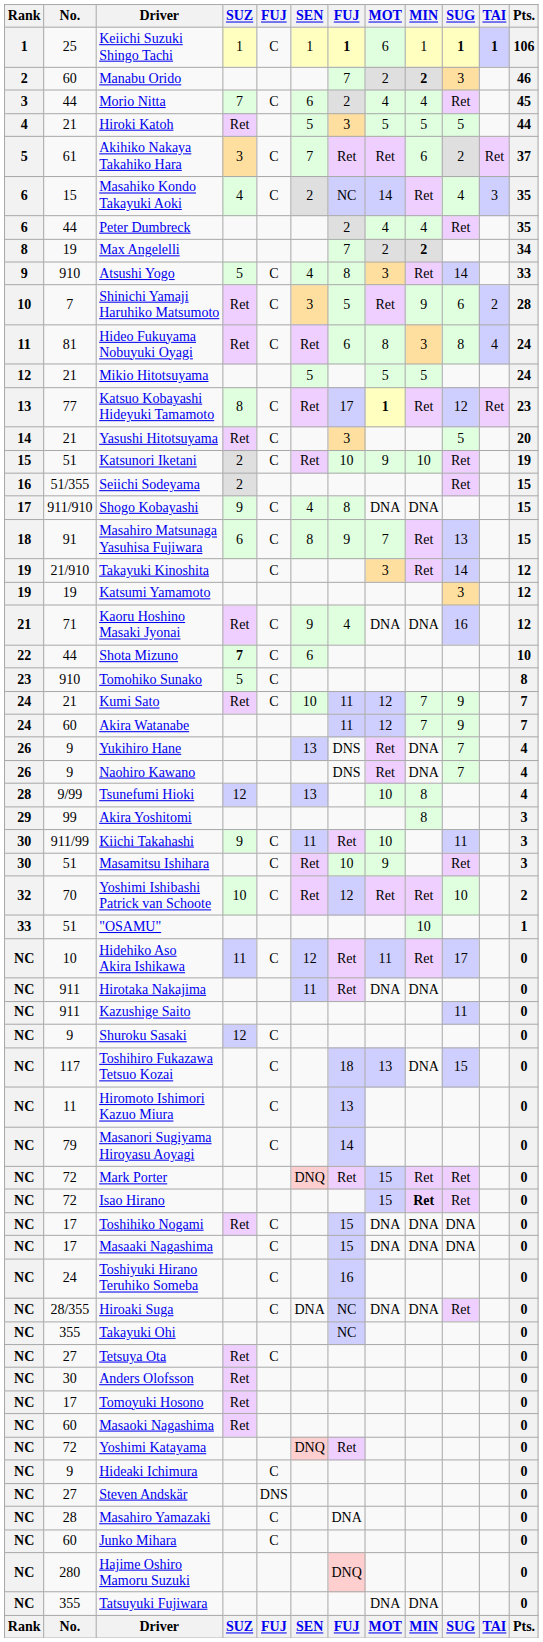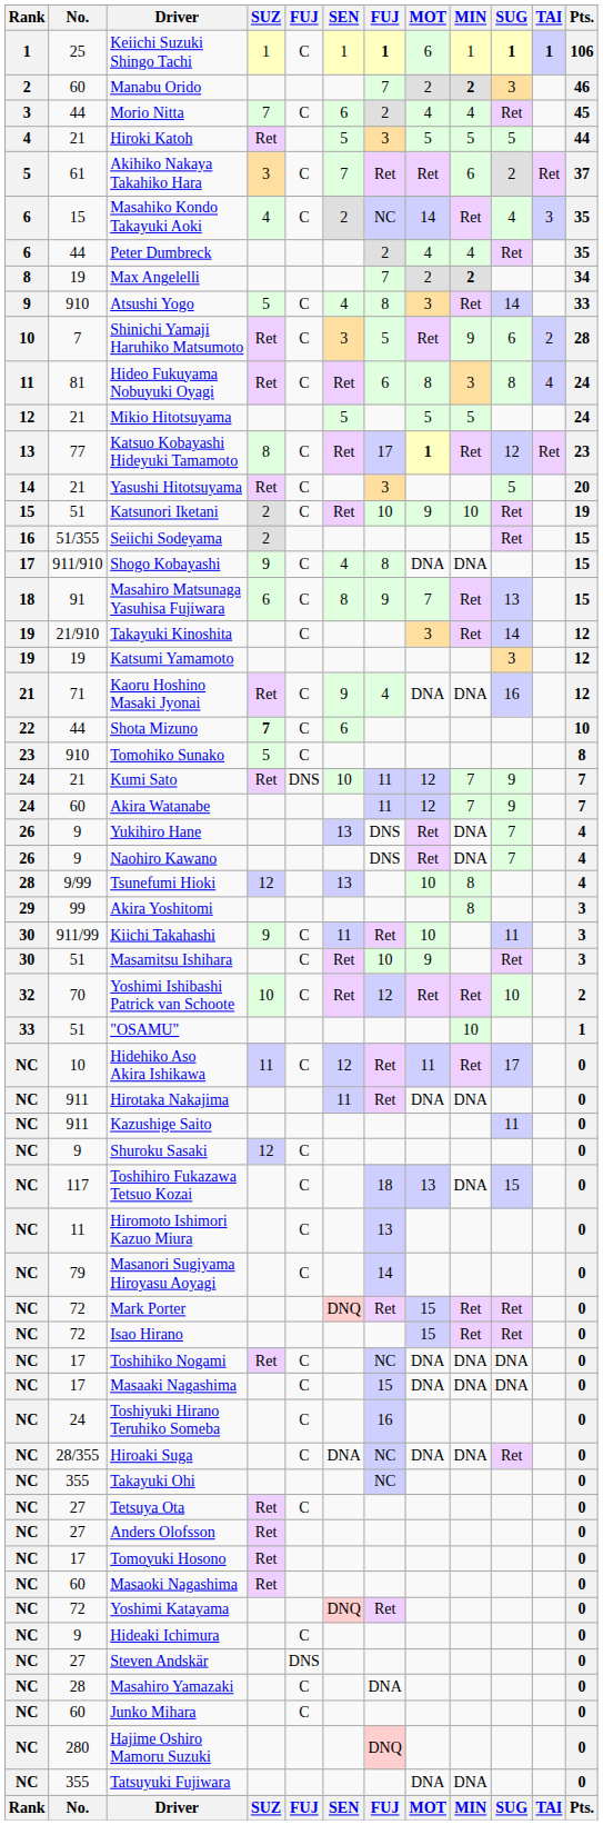 <table class="wikitable" style="font-size:85%; text-align:center">
 <tr style="background:#f9f9f9" valign="top">
 <th valign="middle">Rank</th>
 <th valign="middle">No.</th>
 <th valign="middle" class="unsortable">Driver</th>
 <th data-sort-type="number"><a href='#'>SUZ</a><br></th>
 <th data-sort-type="number"><a href='#'>FUJ</a><br></th>
 <th data-sort-type="number"><a href='#'>SEN</a><br></th>
 <th data-sort-type="number"><a href='#'>FUJ</a><br></th>
 <th data-sort-type="number"><a href='#'>MOT</a><br></th>
 <th data-sort-type="number"><a href='#'>MIN</a><br></th>
 <th data-sort-type="number"><a href='#'>SUG</a><br></th>
 <th><a href='#'>TAI</a><br></th>
 <th data-sort-type="number">Pts.</th>
 </tr>
 <tr>
 <th>1</th>
 <td>25</td>
 <td align="left"> <a href='#'>Keiichi Suzuki</a><br> <a href='#'>Shingo Tachi</a></td>
 <td bgcolor="#FFFFBF">1</td>
 <td>C</td>
 <td bgcolor="#FFFFBF">1</td>
 <td bgcolor="#FFFFBF"><strong>1</strong></td>
 <td bgcolor="#DFFFDF">6</td>
 <td bgcolor="#FFFFBF">1</td>
 <td bgcolor="#FFFFBF"><strong>1</strong></td>
 <td bgcolor="#CFCFFF"><strong>1</strong></td>
 <th>106</th>
 </tr>
 <tr>
 <th>2</th>
 <td>60</td>
 <td align="left"> <a href='#'>Manabu Orido</a></td>
 <td></td>
 <td></td>
 <td></td>
 <td bgcolor="#DFFFDF">7</td>
 <td bgcolor="#DFDFDF">2</td>
 <td bgcolor="#DFDFDF"><strong>2</strong></td>
 <td bgcolor="#FFDF9F">3</td>
 <td></td>
 <th>46</th>
 </tr>
 <tr>
 <th>3</th>
 <td>44</td>
 <td align="left"> <a href='#'>Morio Nitta</a></td>
 <td bgcolor="#DFFFDF">7</td>
 <td>C</td>
 <td bgcolor="#DFFFDF">6</td>
 <td bgcolor="#DFDFDF">2</td>
 <td bgcolor="#DFFFDF">4</td>
 <td bgcolor="#DFFFDF">4</td>
 <td bgcolor="#EFCFFF">Ret</td>
 <td></td>
 <th>45</th>
 </tr>
 <tr>
 <th>4</th>
 <td>21</td>
 <td align="left"> <a href='#'>Hiroki Katoh</a></td>
 <td bgcolor="#EFCFFF">Ret</td>
 <td></td>
 <td bgcolor="#DFFFDF">5</td>
 <td bgcolor="#FFDF9F">3</td>
 <td bgcolor="#DFFFDF">5</td>
 <td bgcolor="#DFFFDF">5</td>
 <td bgcolor="#DFFFDF">5</td>
 <td></td>
 <th>44</th>
 </tr>
 <tr>
 <th>5</th>
 <td>61</td>
 <td align="left"> <a href='#'>Akihiko Nakaya</a><br> <a href='#'>Takahiko Hara</a></td>
 <td bgcolor="#FFDF9F">3</td>
 <td>C</td>
 <td bgcolor="#DFFFDF">7</td>
 <td bgcolor="#EFCFFF">Ret</td>
 <td bgcolor="#EFCFFF">Ret</td>
 <td bgcolor="#DFFFDF">6</td>
 <td bgcolor="#DFDFDF">2</td>
 <td bgcolor="#EFCFFF">Ret</td>
 <th>37</th>
 </tr>
 <tr>
 <th>6</th>
 <td>15</td>
 <td align="left"> <a href='#'>Masahiko Kondo</a><br> <a href='#'>Takayuki Aoki</a></td>
 <td bgcolor="#DFFFDF">4</td>
 <td>C</td>
 <td bgcolor="#DFDFDF">2</td>
 <td bgcolor="#CFCFFF">NC</td>
 <td bgcolor="#CFCFFF">14</td>
 <td bgcolor="#EFCFFF">Ret</td>
 <td bgcolor="#DFFFDF">4</td>
 <td bgcolor="#CFCFFF">3</td>
 <th>35</th>
 </tr>
 <tr>
 <th>6</th>
 <td>44</td>
 <td align="left"> <a href='#'>Peter Dumbreck</a></td>
 <td></td>
 <td></td>
 <td></td>
 <td bgcolor="#DFDFDF">2</td>
 <td bgcolor="#DFFFDF">4</td>
 <td bgcolor="#DFFFDF">4</td>
 <td bgcolor="#EFCFFF">Ret</td>
 <td></td>
 <th>35</th>
 </tr>
 <tr>
 <th>8</th>
 <td>19</td>
 <td align="left"> <a href='#'>Max Angelelli</a></td>
 <td></td>
 <td></td>
 <td></td>
 <td bgcolor="#DFFFDF">7</td>
 <td bgcolor="#DFDFDF">2</td>
 <td bgcolor="#DFDFDF"><strong>2</strong></td>
 <td></td>
 <td></td>
 <th>34</th>
 </tr>
 <tr>
 <th>9</th>
 <td>910</td>
 <td align="left"> <a href='#'>Atsushi Yogo</a></td>
 <td bgcolor="#DFFFDF">5</td>
 <td>C</td>
 <td bgcolor="#DFFFDF">4</td>
 <td bgcolor="#DFFFDF">8</td>
 <td bgcolor="#FFDF9F">3</td>
 <td bgcolor="#EFCFFF">Ret</td>
 <td bgcolor="#CFCFFF">14</td>
 <td></td>
 <th>33</th>
 </tr>
 <tr>
 <th>10</th>
 <td>7</td>
 <td align="left"> <a href='#'>Shinichi Yamaji</a><br> <a href='#'>Haruhiko Matsumoto</a></td>
 <td bgcolor="#EFCFFF">Ret</td>
 <td>C</td>
 <td bgcolor="#FFDF9F">3</td>
 <td bgcolor="#DFFFDF">5</td>
 <td bgcolor="#EFCFFF">Ret</td>
 <td bgcolor="#DFFFDF">9</td>
 <td bgcolor="#DFFFDF">6</td>
 <td bgcolor="#CFCFFF">2</td>
 <th>28</th>
 </tr>
 <tr>
 <th>11</th>
 <td>81</td>
 <td align="left"> <a href='#'>Hideo Fukuyama</a><br> <a href='#'>Nobuyuki Oyagi</a></td>
 <td bgcolor="#EFCFFF">Ret</td>
 <td>C</td>
 <td bgcolor="#EFCFFF">Ret</td>
 <td bgcolor="#DFFFDF">6</td>
 <td bgcolor="#DFFFDF">8</td>
 <td bgcolor="#FFDF9F">3</td>
 <td bgcolor="#DFFFDF">8</td>
 <td bgcolor="#CFCFFF">4</td>
 <th>24</th>
 </tr>
 <tr>
 <th>12</th>
 <td>21</td>
 <td align="left"> <a href='#'>Mikio Hitotsuyama</a></td>
 <td></td>
 <td></td>
 <td bgcolor="#DFFFDF">5</td>
 <td></td>
 <td bgcolor="#DFFFDF">5</td>
 <td bgcolor="#DFFFDF">5</td>
 <td></td>
 <td></td>
 <th>24</th>
 </tr>
 <tr>
 <th>13</th>
 <td>77</td>
 <td align="left"> <a href='#'>Katsuo Kobayashi</a><br> <a href='#'>Hideyuki Tamamoto</a></td>
 <td bgcolor="#DFFFDF">8</td>
 <td>C</td>
 <td bgcolor="#EFCFFF">Ret</td>
 <td bgcolor="#CFCFFF">17</td>
 <td bgcolor="#FFFFBF"><strong>1</strong></td>
 <td bgcolor="#EFCFFF">Ret</td>
 <td bgcolor="#CFCFFF">12</td>
 <td bgcolor="#EFCFFF">Ret</td>
 <th>23</th>
 </tr>
 <tr>
 <th>14</th>
 <td>21</td>
 <td align="left"> <a href='#'>Yasushi Hitotsuyama</a></td>
 <td bgcolor="#EFCFFF">Ret</td>
 <td>C</td>
 <td></td>
 <td bgcolor="#FFDF9F">3</td>
 <td></td>
 <td></td>
 <td bgcolor="#DFFFDF">5</td>
 <td></td>
 <th>20</th>
 </tr>
 <tr>
 <th>15</th>
 <td>51</td>
 <td align="left"> <a href='#'>Katsunori Iketani</a></td>
 <td bgcolor="#DFDFDF">2</td>
 <td>C</td>
 <td bgcolor="#EFCFFF">Ret</td>
 <td bgcolor="#DFFFDF">10</td>
 <td bgcolor="#DFFFDF">9</td>
 <td bgcolor="#DFFFDF">10</td>
 <td bgcolor="#EFCFFF">Ret</td>
 <td></td>
 <th>19</th>
 </tr>
 <tr>
 <th>16</th>
 <td>51/355</td>
 <td align="left"> <a href='#'>Seiichi Sodeyama</a></td>
 <td bgcolor="#DFDFDF">2</td>
 <td></td>
 <td></td>
 <td></td>
 <td></td>
 <td></td>
 <td bgcolor="#EFCFFF">Ret</td>
 <td></td>
 <th>15</th>
 </tr>
 <tr>
 <th>17</th>
 <td>911/910</td>
 <td align="left"> <a href='#'>Shogo Kobayashi</a></td>
 <td bgcolor="#DFFFDF">9</td>
 <td>C</td>
 <td bgcolor="#DFFFDF">4</td>
 <td bgcolor="#DFFFDF">8</td>
 <td>DNA</td>
 <td>DNA</td>
 <td></td>
 <td></td>
 <th>15</th>
 </tr>
 <tr>
 <th>18</th>
 <td>91</td>
 <td align="left"> <a href='#'>Masahiro Matsunaga</a><br> <a href='#'>Yasuhisa Fujiwara</a></td>
 <td bgcolor="#DFFFDF">6</td>
 <td>C</td>
 <td bgcolor="#DFFFDF">8</td>
 <td bgcolor="#DFFFDF">9</td>
 <td bgcolor="#DFFFDF">7</td>
 <td bgcolor="#EFCFFF">Ret</td>
 <td bgcolor="#CFCFFF">13</td>
 <td></td>
 <th>15</th>
 </tr>
 <tr>
 <th>19</th>
 <td>21/910</td>
 <td align="left"> <a href='#'>Takayuki Kinoshita</a></td>
 <td></td>
 <td>C</td>
 <td></td>
 <td></td>
 <td bgcolor="#FFDF9F">3</td>
 <td bgcolor="#EFCFFF">Ret</td>
 <td bgcolor="#CFCFFF">14</td>
 <td></td>
 <th>12</th>
 </tr>
 <tr>
 <th>19</th>
 <td>19</td>
 <td align="left"> <a href='#'>Katsumi Yamamoto</a></td>
 <td></td>
 <td></td>
 <td></td>
 <td></td>
 <td></td>
 <td></td>
 <td bgcolor="#FFDF9F">3</td>
 <td></td>
 <th>12</th>
 </tr>
 <tr>
 <th>21</th>
 <td>71</td>
 <td align="left"> <a href='#'>Kaoru Hoshino</a><br> <a href='#'>Masaki Jyonai</a></td>
 <td bgcolor="#EFCFFF">Ret</td>
 <td>C</td>
 <td bgcolor="#DFFFDF">9</td>
 <td bgcolor="#DFFFDF">4</td>
 <td>DNA</td>
 <td>DNA</td>
 <td bgcolor="#CFCFFF">16</td>
 <td></td>
 <th>12</th>
 </tr>
 <tr>
 <th>22</th>
 <td>44</td>
 <td align="left"> <a href='#'>Shota Mizuno</a></td>
 <td bgcolor="#DFFFDF"><strong>7</strong></td>
 <td>C</td>
 <td bgcolor="#DFFFDF">6</td>
 <td></td>
 <td></td>
 <td></td>
 <td></td>
 <td></td>
 <th>10</th>
 </tr>
 <tr>
 <th>23</th>
 <td>910</td>
 <td align="left"> <a href='#'>Tomohiko Sunako</a></td>
 <td bgcolor="#DFFFDF">5</td>
 <td>C</td>
 <td></td>
 <td></td>
 <td></td>
 <td></td>
 <td></td>
 <td></td>
 <th>8</th>
 </tr>
 <tr>
 <th>24</th>
 <td>21</td>
 <td align="left"> <a href='#'>Kumi Sato</a></td>
 <td bgcolor="#EFCFFF">Ret</td>
-<td>C</td>
+<td>DNS</td>
 <td bgcolor="#DFFFDF">10</td>
 <td bgcolor="#CFCFFF">11</td>
 <td bgcolor="#CFCFFF">12</td>
 <td bgcolor="#DFFFDF">7</td>
 <td bgcolor="#DFFFDF">9</td>
 <td></td>
 <th>7</th>
 </tr>
 <tr>
 <th>24</th>
 <td>60</td>
 <td align="left"> <a href='#'>Akira Watanabe</a></td>
 <td></td>
 <td></td>
 <td></td>
 <td bgcolor="#CFCFFF">11</td>
 <td bgcolor="#CFCFFF">12</td>
 <td bgcolor="#DFFFDF">7</td>
 <td bgcolor="#DFFFDF">9</td>
 <td></td>
 <th>7</th>
 </tr>
 <tr>
 <th>26</th>
 <td>9</td>
 <td align="left"> <a href='#'>Yukihiro Hane</a></td>
 <td></td>
 <td></td>
 <td bgcolor="#CFCFFF">13</td>
 <td>DNS</td>
 <td bgcolor="#EFCFFF">Ret</td>
 <td>DNA</td>
 <td bgcolor="#DFFFDF">7</td>
 <td></td>
 <th>4</th>
 </tr>
 <tr>
 <th>26</th>
 <td>9</td>
 <td align="left"> <a href='#'>Naohiro Kawano</a></td>
 <td></td>
 <td></td>
 <td></td>
 <td>DNS</td>
 <td bgcolor="#EFCFFF">Ret</td>
 <td>DNA</td>
 <td bgcolor="#DFFFDF">7</td>
 <td></td>
 <th>4</th>
 </tr>
 <tr>
 <th>28</th>
 <td>9/99</td>
 <td align="left"> <a href='#'>Tsunefumi Hioki</a></td>
 <td bgcolor="#CFCFFF">12</td>
 <td></td>
 <td bgcolor="#CFCFFF">13</td>
 <td></td>
 <td bgcolor="#DFFFDF">10</td>
 <td bgcolor="#DFFFDF">8</td>
 <td></td>
 <td></td>
 <th>4</th>
 </tr>
 <tr>
 <th>29</th>
 <td>99</td>
 <td align="left"> <a href='#'>Akira Yoshitomi</a></td>
 <td></td>
 <td></td>
 <td></td>
 <td></td>
 <td></td>
 <td bgcolor="#DFFFDF">8</td>
 <td></td>
 <td></td>
 <th>3</th>
 </tr>
 <tr>
 <th>30</th>
 <td>911/99</td>
 <td align="left"> <a href='#'>Kiichi Takahashi</a></td>
 <td bgcolor="#DFFFDF">9</td>
 <td>C</td>
 <td bgcolor="#CFCFFF">11</td>
 <td bgcolor="#EFCFFF">Ret</td>
 <td bgcolor="#DFFFDF">10</td>
 <td></td>
 <td bgcolor="#CFCFFF">11</td>
 <td></td>
 <th>3</th>
 </tr>
 <tr>
 <th>30</th>
 <td>51</td>
 <td align="left"> <a href='#'>Masamitsu Ishihara</a></td>
 <td></td>
 <td>C</td>
 <td bgcolor="#EFCFFF">Ret</td>
 <td bgcolor="#DFFFDF">10</td>
 <td bgcolor="#DFFFDF">9</td>
 <td></td>
 <td bgcolor="#EFCFFF">Ret</td>
 <td></td>
 <th>3</th>
 </tr>
 <tr>
 <th>32</th>
 <td>70</td>
 <td align="left"> <a href='#'>Yoshimi Ishibashi</a><br> <a href='#'>Patrick van Schoote</a></td>
 <td bgcolor="#DFFFDF">10</td>
 <td>C</td>
 <td bgcolor="#EFCFFF">Ret</td>
 <td bgcolor="#CFCFFF">12</td>
 <td bgcolor="#EFCFFF">Ret</td>
 <td bgcolor="#EFCFFF">Ret</td>
 <td bgcolor="#DFFFDF">10</td>
 <td></td>
 <th>2</th>
 </tr>
 <tr>
 <th>33</th>
 <td>51</td>
 <td align="left"> <a href='#'>"OSAMU"</a></td>
 <td></td>
 <td></td>
 <td></td>
 <td></td>
 <td></td>
 <td bgcolor="#DFFFDF">10</td>
 <td></td>
 <td></td>
 <th>1</th>
 </tr>
 <tr>
 <th>NC</th>
 <td>10</td>
 <td align="left"> <a href='#'>Hidehiko Aso</a><br> <a href='#'>Akira Ishikawa</a></td>
 <td bgcolor="#CFCFFF">11</td>
 <td>C</td>
 <td bgcolor="#CFCFFF">12</td>
 <td bgcolor="#EFCFFF">Ret</td>
 <td bgcolor="#CFCFFF">11</td>
 <td bgcolor="#EFCFFF">Ret</td>
 <td bgcolor="#CFCFFF">17</td>
 <td></td>
 <th>0</th>
 </tr>
 <tr>
 <th>NC</th>
 <td>911</td>
 <td align="left"> <a href='#'>Hirotaka Nakajima</a></td>
 <td></td>
 <td></td>
 <td bgcolor="#CFCFFF">11</td>
 <td bgcolor="#EFCFFF">Ret</td>
 <td>DNA</td>
 <td>DNA</td>
 <td></td>
 <td></td>
 <th>0</th>
 </tr>
 <tr>
 <th>NC</th>
 <td>911</td>
 <td align="left"> <a href='#'>Kazushige Saito</a></td>
 <td></td>
 <td></td>
 <td></td>
 <td></td>
 <td></td>
 <td></td>
 <td bgcolor="#CFCFFF">11</td>
 <td></td>
 <th>0</th>
 </tr>
 <tr>
 <th>NC</th>
 <td>9</td>
 <td align="left"> <a href='#'>Shuroku Sasaki</a></td>
 <td bgcolor="#CFCFFF">12</td>
 <td>C</td>
 <td></td>
 <td></td>
 <td></td>
 <td></td>
 <td></td>
 <td></td>
 <th>0</th>
 </tr>
 <tr>
 <th>NC</th>
 <td>117</td>
 <td align="left"> <a href='#'>Toshihiro Fukazawa</a><br> <a href='#'>Tetsuo Kozai</a></td>
 <td></td>
 <td>C</td>
 <td></td>
 <td bgcolor="#CFCFFF">18</td>
 <td bgcolor="#CFCFFF">13</td>
 <td>DNA</td>
 <td bgcolor="#CFCFFF">15</td>
 <td></td>
 <th>0</th>
 </tr>
 <tr>
 <th>NC</th>
 <td>11</td>
 <td align="left"> <a href='#'>Hiromoto Ishimori</a><br> <a href='#'>Kazuo Miura</a></td>
 <td></td>
 <td>C</td>
 <td></td>
 <td bgcolor="#CFCFFF">13</td>
 <td></td>
 <td></td>
 <td></td>
 <td></td>
 <th>0</th>
 </tr>
 <tr>
 <th>NC</th>
 <td>79</td>
 <td align="left"> <a href='#'>Masanori Sugiyama</a><br> <a href='#'>Hiroyasu Aoyagi</a></td>
 <td></td>
 <td>C</td>
 <td></td>
 <td bgcolor="#CFCFFF">14</td>
 <td></td>
 <td></td>
 <td></td>
 <td></td>
 <th>0</th>
 </tr>
 <tr>
 <th>NC</th>
 <td>72</td>
 <td align="left"> <a href='#'>Mark Porter</a></td>
 <td></td>
 <td></td>
 <td bgcolor="#FFCFCF">DNQ</td>
 <td bgcolor="#EFCFFF">Ret</td>
 <td bgcolor="#CFCFFF">15</td>
 <td bgcolor="#EFCFFF">Ret</td>
 <td bgcolor="#EFCFFF">Ret</td>
 <td></td>
 <th>0</th>
 </tr>
 <tr>
 <th>NC</th>
 <td>72</td>
 <td align="left"> <a href='#'>Isao Hirano</a></td>
 <td></td>
 <td></td>
 <td></td>
 <td></td>
 <td bgcolor="#CFCFFF">15</td>
-<td bgcolor="#EFCFFF"><strong>Ret</strong></td>
+<td bgcolor="#EFCFFF">Ret</td>
 <td bgcolor="#EFCFFF">Ret</td>
 <td></td>
 <th>0</th>
 </tr>
 <tr>
 <th>NC</th>
 <td>17</td>
 <td align="left"> <a href='#'>Toshihiko Nogami</a></td>
 <td bgcolor="#EFCFFF">Ret</td>
 <td>C</td>
 <td></td>
-<td bgcolor="#CFCFFF">15</td>
+<td bgcolor="#CFCFFF">NC</td>
 <td>DNA</td>
 <td>DNA</td>
 <td>DNA</td>
 <td></td>
 <th>0</th>
 </tr>
 <tr>
 <th>NC</th>
 <td>17</td>
 <td align="left"> <a href='#'>Masaaki Nagashima</a></td>
 <td></td>
 <td>C</td>
 <td></td>
 <td bgcolor="#CFCFFF">15</td>
 <td>DNA</td>
 <td>DNA</td>
 <td>DNA</td>
 <td></td>
 <th>0</th>
 </tr>
 <tr>
 <th>NC</th>
 <td>24</td>
 <td align="left"> <a href='#'>Toshiyuki Hirano</a><br> <a href='#'>Teruhiko Someba</a></td>
 <td></td>
 <td>C</td>
 <td></td>
 <td bgcolor="#CFCFFF">16</td>
 <td></td>
 <td></td>
 <td></td>
 <td></td>
 <th>0</th>
 </tr>
 <tr>
 <th>NC</th>
 <td>28/355</td>
 <td align="left"> <a href='#'>Hiroaki Suga</a></td>
 <td></td>
 <td>C</td>
 <td>DNA</td>
 <td bgcolor="#CFCFFF">NC</td>
 <td>DNA</td>
 <td>DNA</td>
 <td bgcolor="#EFCFFF">Ret</td>
 <td></td>
 <th>0</th>
 </tr>
 <tr>
 <th>NC</th>
 <td>355</td>
 <td align="left"> <a href='#'>Takayuki Ohi</a></td>
 <td></td>
 <td></td>
 <td></td>
 <td bgcolor="#CFCFFF">NC</td>
 <td></td>
 <td></td>
 <td></td>
 <td></td>
 <th>0</th>
 </tr>
 <tr>
 <th>NC</th>
 <td>27</td>
 <td align="left"> <a href='#'>Tetsuya Ota</a></td>
 <td bgcolor="#EFCFFF">Ret</td>
 <td>C</td>
 <td></td>
 <td></td>
 <td></td>
 <td></td>
 <td></td>
 <td></td>
 <th>0</th>
 </tr>
 <tr>
 <th>NC</th>
-<td>30</td>
+<td>27</td>
 <td align="left"> <a href='#'>Anders Olofsson</a></td>
 <td bgcolor="#EFCFFF">Ret</td>
 <td></td>
 <td></td>
 <td></td>
 <td></td>
 <td></td>
 <td></td>
 <td></td>
 <th>0</th>
 </tr>
 <tr>
 <th>NC</th>
 <td>17</td>
 <td align="left"> <a href='#'>Tomoyuki Hosono</a></td>
 <td bgcolor="#EFCFFF">Ret</td>
 <td></td>
 <td></td>
 <td></td>
 <td></td>
 <td></td>
 <td></td>
 <td></td>
 <th>0</th>
 </tr>
 <tr>
 <th>NC</th>
 <td>60</td>
 <td align="left"> <a href='#'>Masaoki Nagashima</a></td>
 <td bgcolor="#EFCFFF">Ret</td>
 <td></td>
 <td></td>
 <td></td>
 <td></td>
 <td></td>
 <td></td>
 <td></td>
 <th>0</th>
 </tr>
 <tr>
 <th>NC</th>
 <td>72</td>
 <td align="left"> <a href='#'>Yoshimi Katayama</a></td>
 <td></td>
 <td></td>
 <td bgcolor="#FFCFCF">DNQ</td>
 <td bgcolor="#EFCFFF">Ret</td>
 <td></td>
 <td></td>
 <td></td>
 <td></td>
 <th>0</th>
 </tr>
 <tr>
 <th>NC</th>
 <td>9</td>
 <td align="left"> <a href='#'>Hideaki Ichimura</a></td>
 <td></td>
 <td>C</td>
 <td></td>
 <td></td>
 <td></td>
 <td></td>
 <td></td>
 <td></td>
 <th>0</th>
 </tr>
 <tr>
 <th>NC</th>
 <td>27</td>
 <td align="left"> <a href='#'>Steven Andskär</a></td>
 <td></td>
 <td>DNS</td>
 <td></td>
 <td></td>
 <td></td>
 <td></td>
 <td></td>
 <td></td>
 <th>0</th>
 </tr>
 <tr>
 <th>NC</th>
 <td>28</td>
 <td align="left"> <a href='#'>Masahiro Yamazaki</a></td>
 <td></td>
 <td>C</td>
 <td></td>
 <td>DNA</td>
 <td></td>
 <td></td>
 <td></td>
 <td></td>
 <th>0</th>
 </tr>
 <tr>
 <th>NC</th>
 <td>60</td>
 <td align="left"> <a href='#'>Junko Mihara</a></td>
 <td></td>
 <td>C</td>
 <td></td>
 <td></td>
 <td></td>
 <td></td>
 <td></td>
 <td></td>
 <th>0</th>
 </tr>
 <tr>
 <th>NC</th>
 <td>280</td>
 <td align="left"> <a href='#'>Hajime Oshiro</a><br> <a href='#'>Mamoru Suzuki</a></td>
 <td></td>
 <td></td>
 <td></td>
 <td bgcolor="#FFCFCF">DNQ</td>
 <td></td>
 <td></td>
 <td></td>
 <td></td>
 <th>0</th>
 </tr>
 <tr>
 <th>NC</th>
 <td>355</td>
 <td align="left"> <a href='#'>Tatsuyuki Fujiwara</a></td>
 <td></td>
 <td></td>
 <td></td>
 <td></td>
 <td>DNA</td>
 <td>DNA</td>
 <td></td>
 <td></td>
 <th>0</th>
 </tr>
 <tr>
 <th valign="middle">Rank</th>
 <th valign="middle">No.</th>
 <th align="left" valign="middle">Driver</th>
 <th><a href='#'>SUZ</a><br></th>
 <th><a href='#'>FUJ</a><br></th>
 <th><a href='#'>SEN</a><br></th>
 <th><a href='#'>FUJ</a><br></th>
 <th><a href='#'>MOT</a><br></th>
 <th><a href='#'>MIN</a><br></th>
 <th><a href='#'>SUG</a><br></th>
 <th><a href='#'>TAI</a><br></th>
 <th>Pts.</th>
 </tr>
 </table>
